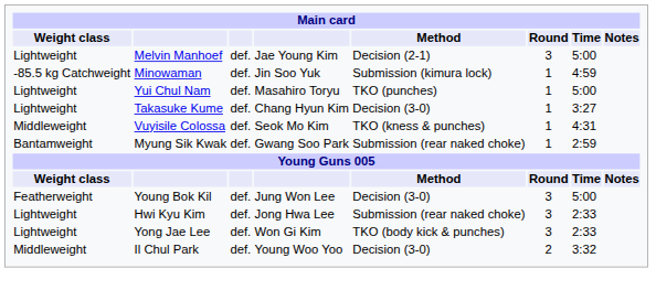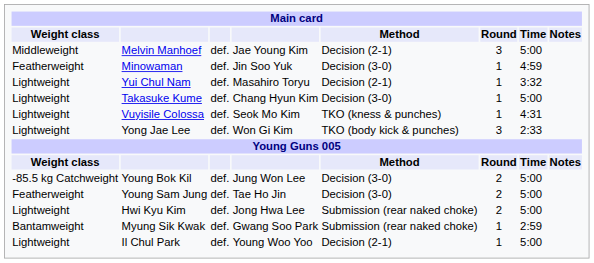 <table style="font-size: 84%; border: 1px solid darkgray; padding: 0.43em; background-color: #F8F9FA;">
 <tr>
 <th colspan="8" style="background-color: #ccf; color: #000080; text-align: center;">Main card</th>
 </tr>
 <tr>
 <th colspan="1" style="background-color: #E6E8FA; color: #000000; text-align: center;">Weight class</th>
 <th colspan="1" style="background-color: #E6E8FA; color: #000000; text-align: center;"></th>
 <th colspan="1" style="background-color: #E6E8FA; color: #000000; text-align: center;"></th>
 <th colspan="1" style="background-color: #E6E8FA; color: #000000; text-align: center;"></th>
 <th colspan="1" style="background-color: #E6E8FA; color: #000000; text-align: center;">Method</th>
 <th colspan="1" style="background-color: #E6E8FA; color: #000000; text-align: center;">Round</th>
 <th colspan="1" style="background-color: #E6E8FA; color: #000000; text-align: center;">Time</th>
 <th colspan="1" style="background-color: #E6E8FA; color: #000000; text-align: center;">Notes</th>
 </tr>
 <tr>
-<td>Lightweight</td>
+<td>Middleweight</td>
 <td> <a href='#'>Melvin Manhoef</a></td>
 <td>def.</td>
 <td> Jae Young Kim</td>
 <td>Decision (2-1)</td>
 <td align="center">3</td>
 <td>5:00</td>
 <td></td>
 </tr>
 <tr>
-<td>-85.5 kg Catchweight</td>
+<td>Featherweight</td>
 <td> <a href='#'>Minowaman</a></td>
 <td>def.</td>
 <td> Jin Soo Yuk</td>
-<td>Submission (kimura lock)</td>
+<td>Decision (3-0)</td>
 <td align="center">1</td>
 <td>4:59</td>
 <td></td>
 </tr>
 <tr>
 <td>Lightweight</td>
 <td> <a href='#'>Yui Chul Nam</a></td>
 <td>def.</td>
 <td> Masahiro Toryu</td>
-<td>TKO (punches)</td>
+<td>Decision (2-1)</td>
 <td align="center">1</td>
-<td>5:00</td>
+<td>3:32</td>
 <td></td>
 </tr>
 <tr>
 <td>Lightweight</td>
 <td> <a href='#'>Takasuke Kume</a></td>
 <td>def.</td>
 <td> Chang Hyun Kim</td>
 <td>Decision (3-0)</td>
 <td align="center">1</td>
-<td>3:27</td>
+<td>5:00</td>
 <td></td>
 </tr>
 <tr>
-<td>Middleweight</td>
+<td>Lightweight</td>
 <td> <a href='#'>Vuyisile Colossa</a></td>
 <td>def.</td>
 <td> Seok Mo Kim</td>
 <td>TKO (kness & punches)</td>
 <td align="center">1</td>
 <td>4:31</td>
 <td></td>
 </tr>
 <tr>
-<td>Bantamweight</td>
-<td> Myung Sik Kwak</td>
+<td>Lightweight</td>
+<td> Yong Jae Lee</td>
 <td>def.</td>
-<td> Gwang Soo Park</td>
-<td>Submission (rear naked choke)</td>
-<td align="center">1</td>
-<td>2:59</td>
+<td> Won Gi Kim</td>
+<td>TKO (body kick & punches)</td>
+<td align="center">3</td>
+<td>2:33</td>
 <td></td>
 </tr>
 <tr>
 <th colspan="8" style="background-color: #ccf; color: #000080; text-align: center;">Young Guns 005</th>
 </tr>
 <tr>
 <th colspan="1" style="background-color: #E6E8FA; color: #000000; text-align: center;">Weight class</th>
 <th colspan="1" style="background-color: #E6E8FA; color: #000000; text-align: center;"></th>
 <th colspan="1" style="background-color: #E6E8FA; color: #000000; text-align: center;"></th>
 <th colspan="1" style="background-color: #E6E8FA; color: #000000; text-align: center;"></th>
 <th colspan="1" style="background-color: #E6E8FA; color: #000000; text-align: center;">Method</th>
 <th colspan="1" style="background-color: #E6E8FA; color: #000000; text-align: center;">Round</th>
 <th colspan="1" style="background-color: #E6E8FA; color: #000000; text-align: center;">Time</th>
 <th colspan="1" style="background-color: #E6E8FA; color: #000000; text-align: center;">Notes</th>
 </tr>
 <tr>
-<td>Featherweight</td>
+<td>-85.5 kg Catchweight</td>
 <td> Young Bok Kil</td>
 <td>def.</td>
 <td> Jung Won Lee</td>
 <td>Decision (3-0)</td>
-<td align="center">3</td>
+<td align="center">2</td>
+<td>5:00</td>
+<td></td>
+</tr>
+<tr>
+<td>Featherweight</td>
+<td> Young Sam Jung</td>
+<td>def.</td>
+<td> Tae Ho Jin</td>
+<td>Decision (3-0)</td>
+<td align="center">2</td>
 <td>5:00</td>
 <td></td>
 </tr>
 <tr>
 <td>Lightweight</td>
 <td> Hwi Kyu Kim</td>
 <td>def.</td>
 <td> Jong Hwa Lee</td>
 <td>Submission (rear naked choke)</td>
-<td align="center">3</td>
-<td>2:33</td>
+<td align="center">2</td>
+<td>5:00</td>
+<td></td>
+</tr>
+<tr>
+<td>Bantamweight</td>
+<td> Myung Sik Kwak</td>
+<td>def.</td>
+<td> Gwang Soo Park</td>
+<td>Submission (rear naked choke)</td>
+<td align="center">1</td>
+<td>2:59</td>
 <td></td>
 </tr>
 <tr>
 <td>Lightweight</td>
-<td> Yong Jae Lee</td>
-<td>def.</td>
-<td> Won Gi Kim</td>
-<td>TKO (body kick & punches)</td>
-<td align="center">3</td>
-<td>2:33</td>
-<td></td>
-</tr>
-<tr>
-<td>Middleweight</td>
 <td> Il Chul Park</td>
 <td>def.</td>
 <td> Young Woo Yoo</td>
-<td>Decision (3-0)</td>
-<td align="center">2</td>
-<td>3:32</td>
+<td>Decision (2-1)</td>
+<td align="center">1</td>
+<td>5:00</td>
 <td></td>
 </tr>
 <tr>
 </tr>
 </table>
